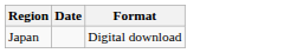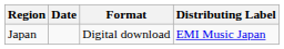 <table class="wikitable">
 <tr>
 <th>Region</th>
 <th>Date</th>
 <th>Format</th>
+<th>Distributing Label</th>
 </tr>
 <tr>
 <td>Japan</td>
 <td></td>
 <td>Digital download</td>
+<td><a href='#'>EMI Music Japan</a></td>
 </tr>
 </table>
